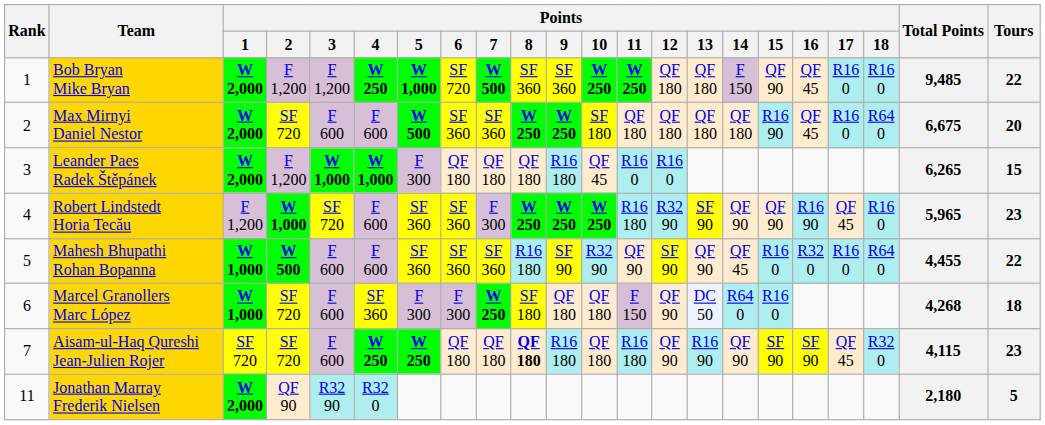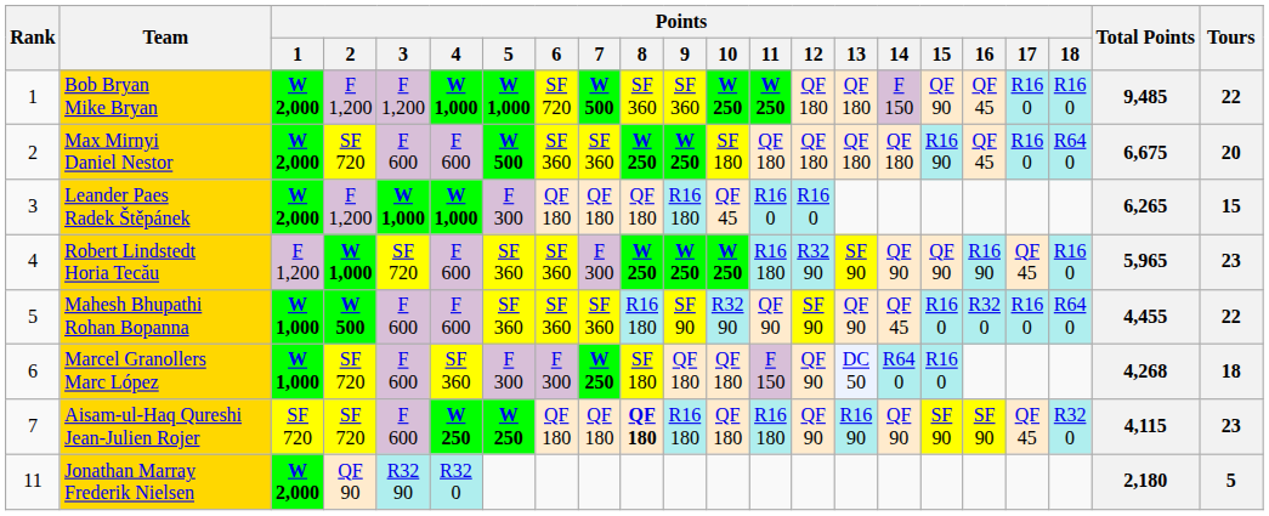 <table class=wikitable style=font-size:90%;text-align:center>
 <tr>
 <th rowspan=2 width=20>Rank</th>
 <th rowspan=2 width=150>Team</th>
 <th colspan=18 width=50>Points</th>
 <th rowspan=2>Total Points</th>
 <th rowspan=2 width=40>Tours</th>
 </tr>
 <tr>
 <th width=25>1</th>
 <th width=25>2</th>
 <th width=25>3</th>
 <th width=25>4</th>
 <th width=25>5</th>
 <th width=25>6</th>
 <th width=25>7</th>
 <th width=25>8</th>
 <th width=25>9</th>
 <th width=25>10</th>
 <th width=25>11</th>
 <th width=25>12</th>
 <th width=25>13</th>
 <th width=25>14</th>
 <th width=25>15</th>
 <th width=25>16</th>
 <th width=25>17</th>
 <th width=25>18</th>
 </tr>
 <tr>
 <td>1</td>
 <td align=left bgcolor=gold> <a href='#'>Bob Bryan</a><br> <a href='#'>Mike Bryan</a></td>
 <td bgcolor=lime> <strong><a href='#'>W</a><br>2,000</strong></td>
 <td bgcolor=#D8BFD8> <a href='#'>F</a><br>1,200</td>
 <td bgcolor=#D8BFD8> <a href='#'>F</a><br>1,200</td>
-<td bgcolor=lime> <strong><a href='#'>W</a><br>250</strong></td>
+<td bgcolor=lime> <strong><a href='#'>W</a><br>1,000</strong></td>
 <td bgcolor=lime> <strong><a href='#'>W</a><br>1,000</strong></td>
 <td bgcolor=#FFFF00> <a href='#'>SF</a><br>720</td>
 <td bgcolor=lime> <strong><a href='#'>W</a><br>500</strong></td>
 <td bgcolor=#FFFF00> <a href='#'>SF</a><br>360</td>
 <td bgcolor=#FFFF00> <a href='#'>SF</a><br>360</td>
 <td bgcolor=lime> <strong><a href='#'>W</a><br>250</strong></td>
 <td bgcolor=lime> <strong><a href='#'>W</a><br>250</strong></td>
 <td bgcolor=#ffebcd> <a href='#'>QF</a><br>180</td>
 <td bgcolor=#ffebcd> <a href='#'>QF</a><br>180</td>
 <td bgcolor=#D8BFD8> <a href='#'>F</a><br>150</td>
 <td bgcolor=#ffebcd> <a href='#'>QF</a><br>90</td>
 <td bgcolor=#ffebcd> <a href='#'>QF</a><br>45</td>
 <td bgcolor=#afeeee> <a href='#'>R16</a><br>0</td>
 <td bgcolor=#afeeee> <a href='#'>R16</a><br>0</td>
 <th>9,485</th>
 <th>22</th>
 </tr>
 <tr>
 <td>2</td>
 <td align=left bgcolor=gold> <a href='#'>Max Mirnyi</a><br> <a href='#'>Daniel Nestor</a></td>
 <td bgcolor=lime> <strong><a href='#'>W</a><br>2,000</strong></td>
 <td bgcolor=#FFFF00> <a href='#'>SF</a><br>720</td>
 <td bgcolor=#D8BFD8> <a href='#'>F</a><br>600</td>
 <td bgcolor=#D8BFD8> <a href='#'>F</a><br>600</td>
 <td bgcolor=lime> <strong><a href='#'>W</a><br>500</strong></td>
 <td bgcolor=#FFFF00> <a href='#'>SF</a><br>360</td>
 <td bgcolor=#FFFF00> <a href='#'>SF</a><br>360</td>
 <td bgcolor=lime> <strong><a href='#'>W</a><br>250</strong></td>
 <td bgcolor=lime> <strong><a href='#'>W</a><br>250</strong></td>
 <td bgcolor=#FFFF00> <a href='#'>SF</a><br>180</td>
 <td bgcolor=#ffebcd> <a href='#'>QF</a><br>180</td>
 <td bgcolor=#ffebcd> <a href='#'>QF</a><br>180</td>
 <td bgcolor=#ffebcd> <a href='#'>QF</a><br>180</td>
 <td bgcolor=#ffebcd> <a href='#'>QF</a><br>180</td>
 <td bgcolor=#afeeee> <a href='#'>R16</a><br>90</td>
 <td bgcolor=#ffebcd> <a href='#'>QF</a><br>45</td>
 <td bgcolor=#afeeee> <a href='#'>R16</a><br>0</td>
 <td bgcolor=#afeeee> <a href='#'>R64</a><br>0</td>
 <th>6,675</th>
 <th>20</th>
 </tr>
 <tr>
 <td>3</td>
 <td align=left bgcolor=gold> <a href='#'>Leander Paes</a><br> <a href='#'>Radek Štěpánek</a></td>
 <td bgcolor=lime> <strong><a href='#'>W</a><br>2,000</strong></td>
 <td bgcolor=#D8BFD8> <a href='#'>F</a><br>1,200</td>
 <td bgcolor=lime> <strong><a href='#'>W</a><br>1,000</strong></td>
 <td bgcolor=lime> <strong><a href='#'>W</a><br>1,000</strong></td>
 <td bgcolor=#D8BFD8> <a href='#'>F</a><br>300</td>
 <td bgcolor=#ffebcd> <a href='#'>QF</a><br>180</td>
 <td bgcolor=#ffebcd> <a href='#'>QF</a><br>180</td>
 <td bgcolor=#ffebcd> <a href='#'>QF</a><br>180</td>
 <td bgcolor=#afeeee> <a href='#'>R16</a><br>180</td>
 <td bgcolor=#ffebcd> <a href='#'>QF</a><br>45</td>
 <td bgcolor=#afeeee> <a href='#'>R16</a><br>0</td>
 <td bgcolor=#afeeee> <a href='#'>R16</a><br>0</td>
 <td></td>
 <td></td>
 <td></td>
 <td></td>
 <td></td>
 <td></td>
 <th>6,265</th>
 <th>15</th>
 </tr>
 <tr>
 <td>4</td>
 <td align=left bgcolor=gold> <a href='#'>Robert Lindstedt</a><br> <a href='#'>Horia Tecău</a></td>
 <td bgcolor=#D8BFD8> <a href='#'>F</a><br>1,200</td>
 <td bgcolor=lime> <strong><a href='#'>W</a><br>1,000</strong></td>
 <td bgcolor=#FFFF00> <a href='#'>SF</a><br>720</td>
 <td bgcolor=#D8BFD8> <a href='#'>F</a><br>600</td>
 <td bgcolor=#FFFF00> <a href='#'>SF</a><br>360</td>
 <td bgcolor=#FFFF00> <a href='#'>SF</a><br>360</td>
 <td bgcolor=#D8BFD8> <a href='#'>F</a><br>300</td>
 <td bgcolor=lime> <strong><a href='#'>W</a><br>250</strong></td>
 <td bgcolor=lime> <strong><a href='#'>W</a><br>250</strong></td>
 <td bgcolor=lime> <strong><a href='#'>W</a><br>250</strong></td>
 <td bgcolor=#afeeee> <a href='#'>R16</a><br>180</td>
 <td bgcolor=#afeeee> <a href='#'>R32</a><br>90</td>
 <td bgcolor=#FFFF00> <a href='#'>SF</a><br>90</td>
 <td bgcolor=#ffebcd> <a href='#'>QF</a><br>90</td>
 <td bgcolor=#ffebcd> <a href='#'>QF</a><br>90</td>
 <td bgcolor=#afeeee> <a href='#'>R16</a><br>90</td>
 <td bgcolor=#ffebcd> <a href='#'>QF</a><br>45</td>
 <td bgcolor=#afeeee> <a href='#'>R16</a><br>0</td>
 <th>5,965</th>
 <th>23</th>
 </tr>
 <tr>
 <td>5</td>
 <td align=left bgcolor=gold><a href='#'>Mahesh Bhupathi</a><br><a href='#'>Rohan Bopanna</a></td>
 <td bgcolor=lime> <strong><a href='#'>W</a><br>1,000</strong></td>
 <td bgcolor=lime> <strong><a href='#'>W</a><br>500</strong></td>
 <td bgcolor=#D8BFD8> <a href='#'>F</a><br>600</td>
 <td bgcolor=#D8BFD8> <a href='#'>F</a><br>600</td>
 <td bgcolor=#FFFF00> <a href='#'>SF</a><br>360</td>
 <td bgcolor=#FFFF00> <a href='#'>SF</a><br>360</td>
 <td bgcolor=#FFFF00> <a href='#'>SF</a><br>360</td>
 <td bgcolor=#afeeee> <a href='#'>R16</a><br>180</td>
 <td bgcolor=#FFFF00> <a href='#'>SF</a><br>90</td>
 <td bgcolor=#afeeee> <a href='#'>R32</a><br>90</td>
 <td bgcolor=#ffebcd> <a href='#'>QF</a><br>90</td>
 <td bgcolor=#FFFF00> <a href='#'>SF</a><br>90</td>
 <td bgcolor=#ffebcd> <a href='#'>QF</a><br>90</td>
 <td bgcolor=#ffebcd> <a href='#'>QF</a><br>45</td>
 <td bgcolor=#afeeee> <a href='#'>R16</a><br>0</td>
 <td bgcolor=#afeeee> <a href='#'>R32</a><br>0</td>
 <td bgcolor=#afeeee> <a href='#'>R16</a><br>0</td>
 <td bgcolor=#afeeee> <a href='#'>R64</a><br>0</td>
 <th>4,455</th>
 <th>22</th>
 </tr>
 <tr>
 <td>6</td>
 <td align=left bgcolor=gold> <a href='#'>Marcel Granollers</a><br> <a href='#'>Marc López</a></td>
 <td bgcolor=lime> <strong><a href='#'>W</a><br>1,000</strong></td>
 <td bgcolor=#FFFF00> <a href='#'>SF</a><br>720</td>
 <td bgcolor=#D8BFD8> <a href='#'>F</a><br>600</td>
 <td bgcolor=#FFFF00> <a href='#'>SF</a><br>360</td>
 <td bgcolor=#D8BFD8> <a href='#'>F</a><br>300</td>
 <td bgcolor=#D8BFD8> <a href='#'>F</a><br>300</td>
 <td bgcolor=lime> <strong><a href='#'>W</a><br>250</strong></td>
 <td bgcolor=#FFFF00> <a href='#'>SF</a><br>180</td>
 <td bgcolor=#ffebcd> <a href='#'>QF</a><br>180</td>
 <td bgcolor=#ffebcd> <a href='#'>QF</a><br>180</td>
 <td bgcolor=#D8BFD8> <a href='#'>F</a><br>150</td>
 <td bgcolor=#ffebcd> <a href='#'>QF</a><br>90</td>
 <td bgcolor=ECF2FF> <a href='#'>DC</a><br>50</td>
 <td bgcolor=#afeeee> <a href='#'>R64</a><br>0</td>
 <td bgcolor=#afeeee> <a href='#'>R16</a><br>0</td>
 <td></td>
 <td></td>
 <td></td>
 <th>4,268</th>
 <th>18</th>
 </tr>
 <tr>
 <td>7</td>
 <td align=left bgcolor=gold> <a href='#'>Aisam-ul-Haq Qureshi</a><br> <a href='#'>Jean-Julien Rojer</a></td>
 <td bgcolor=#FFFF00> <a href='#'>SF</a><br>720</td>
 <td bgcolor=#FFFF00> <a href='#'>SF</a><br>720</td>
 <td bgcolor=#D8BFD8> <a href='#'>F</a><br>600</td>
 <td bgcolor=lime> <strong><a href='#'>W</a><br>250</strong></td>
 <td bgcolor=lime> <strong><a href='#'>W</a><br>250</strong></td>
 <td bgcolor=#ffebcd> <a href='#'>QF</a><br>180</td>
 <td bgcolor=#ffebcd> <a href='#'>QF</a><br>180</td>
 <td bgcolor=#ffebcd><strong> <a href='#'>QF</a><br>180</strong></td>
 <td bgcolor=#afeeee> <a href='#'>R16</a><br>180</td>
 <td bgcolor=#ffebcd> <a href='#'>QF</a><br>180</td>
 <td bgcolor=#afeeee> <a href='#'>R16</a><br>180</td>
 <td bgcolor=#ffebcd> <a href='#'>QF</a><br>90</td>
 <td bgcolor=#afeeee> <a href='#'>R16</a><br>90</td>
 <td bgcolor=#ffebcd> <a href='#'>QF</a><br>90</td>
 <td bgcolor=#FFFF00> <a href='#'>SF</a><br>90</td>
 <td bgcolor=#FFFF00> <a href='#'>SF</a><br>90</td>
 <td bgcolor=#ffebcd> <a href='#'>QF</a><br>45</td>
 <td bgcolor=#afeeee> <a href='#'>R32</a><br>0</td>
 <th>4,115</th>
 <th>23</th>
 </tr>
 <tr>
 <td>11</td>
 <td Align=left bgcolor=gold> <a href='#'>Jonathan Marray</a><br> <a href='#'>Frederik Nielsen</a></td>
 <td bgcolor=lime> <strong><a href='#'>W</a><br>2,000</strong></td>
 <td bgcolor=#ffebcd> <a href='#'>QF</a><br>90</td>
 <td bgcolor=#afeeee> <a href='#'>R32</a><br>90</td>
 <td bgcolor=#afeeee> <a href='#'>R32</a><br>0</td>
 <td></td>
 <td></td>
 <td></td>
 <td></td>
 <td></td>
 <td></td>
 <td></td>
 <td></td>
 <td></td>
 <td></td>
 <td></td>
 <td></td>
 <td></td>
 <td></td>
 <th>2,180</th>
 <th>5</th>
 </tr>
 </table>
